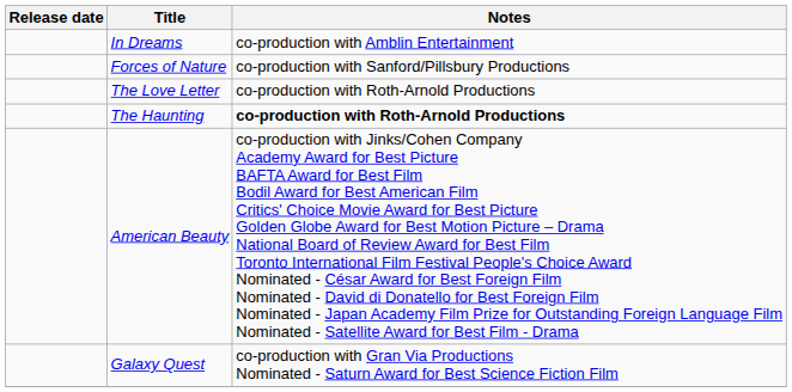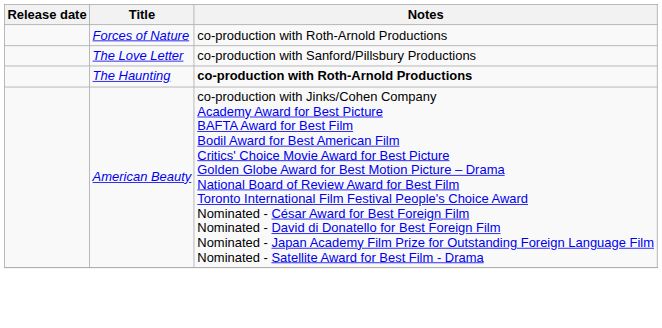 <table class="wikitable sortable">
 <tr>
 <th>Release date</th>
 <th>Title</th>
 <th>Notes</th>
 </tr>
 <tr>
 <td></td>
-<td><em><a href='#'>In Dreams</a></em></td>
-<td>co-production with <a href='#'>Amblin Entertainment</a></td>
-</tr>
-<tr>
-<td></td>
 <td><em><a href='#'>Forces of Nature</a></em></td>
-<td>co-production with Sanford/Pillsbury Productions</td>
+<td>co-production with Roth-Arnold Productions</td>
 </tr>
 <tr>
 <td></td>
 <td><em><a href='#'>The Love Letter</a></em></td>
-<td>co-production with Roth-Arnold Productions</td>
+<td>co-production with Sanford/Pillsbury Productions</td>
 </tr>
 <tr>
 <td></td>
 <td><em><a href='#'>The Haunting</a></em></td>
 <td><strong>co-production with Roth-Arnold Productions</strong></td>
 </tr>
 <tr>
 <td></td>
 <td><em><a href='#'>American Beauty</a></em></td>
 <td>co-production with Jinks/Cohen Company<br><a href='#'>Academy Award for Best Picture</a><br><a href='#'>BAFTA Award for Best Film</a><br><a href='#'>Bodil Award for Best American Film</a><br><a href='#'>Critics' Choice Movie Award for Best Picture</a><br><a href='#'>Golden Globe Award for Best Motion Picture – Drama</a><br><a href='#'>National Board of Review Award for Best Film</a><br><a href='#'>Toronto International Film Festival People's Choice Award</a><br>Nominated - <a href='#'>César Award for Best Foreign Film</a><br>Nominated - <a href='#'>David di Donatello for Best Foreign Film</a><br>Nominated - <a href='#'>Japan Academy Film Prize for Outstanding Foreign Language Film</a><br>Nominated - <a href='#'>Satellite Award for Best Film - Drama</a></td>
 </tr>
 <tr>
-<td></td>
-<td><em><a href='#'>Galaxy Quest</a></em></td>
-<td>co-production with <a href='#'>Gran Via Productions</a><br>Nominated - <a href='#'>Saturn Award for Best Science Fiction Film</a></td>
-</tr>
-<tr>
 </tr>
 </table>
